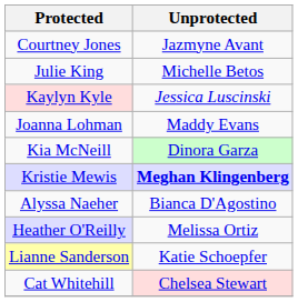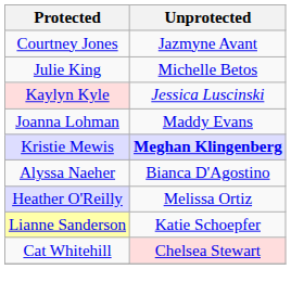 <table class="wikitable" style="text-align:center">
 <tr>
 <th scope="col">Protected</th>
 <th scope="col">Unprotected</th>
 </tr>
 <tr>
 <td><a href='#'>Courtney Jones</a></td>
 <td><a href='#'>Jazmyne Avant</a></td>
 </tr>
 <tr>
 <td><a href='#'>Julie King</a></td>
 <td><a href='#'>Michelle Betos</a></td>
 </tr>
 <tr>
 <td bgcolor="ffdddd"><a href='#'>Kaylyn Kyle</a></td>
 <td><em><a href='#'>Jessica Luscinski</a></em></td>
 </tr>
 <tr>
 <td><a href='#'>Joanna Lohman</a></td>
 <td><a href='#'>Maddy Evans</a></td>
-</tr>
-<tr>
-<td><a href='#'>Kia McNeill</a></td>
-<td bgcolor="ccffcc"><a href='#'>Dinora Garza</a></td>
 </tr>
 <tr>
 <td bgcolor="ddddff"><a href='#'>Kristie Mewis</a></td>
 <td bgcolor="ddddff"><strong><a href='#'>Meghan Klingenberg</a></strong></td>
 </tr>
 <tr>
 <td><a href='#'>Alyssa Naeher</a></td>
 <td><a href='#'>Bianca D'Agostino</a></td>
 </tr>
 <tr>
 <td bgcolor="ddddff"><a href='#'>Heather O'Reilly</a></td>
 <td><a href='#'>Melissa Ortiz</a></td>
 </tr>
 <tr>
 <td bgcolor="ffffaa"><a href='#'>Lianne Sanderson</a></td>
 <td><a href='#'>Katie Schoepfer</a></td>
 </tr>
 <tr>
 <td><a href='#'>Cat Whitehill</a></td>
 <td bgcolor="ffdddd"><a href='#'>Chelsea Stewart</a></td>
 </tr>
 <tr>
 </tr>
 </table>
